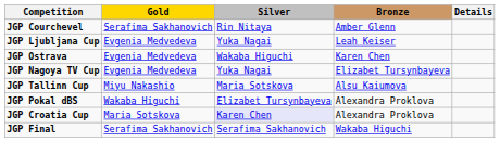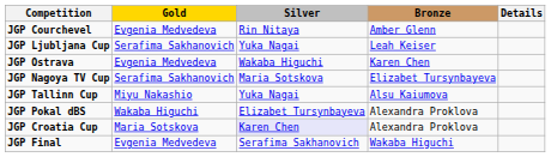 <table class="wikitable">
 <tr>
 <th>Competition</th>
 <td align=center bgcolor=gold><strong>Gold</strong></td>
 <td align=center bgcolor=silver><strong>Silver</strong></td>
 <td align=center bgcolor=cc9966><strong>Bronze</strong></td>
 <th>Details</th>
 </tr>
 <tr>
 <td><strong>JGP Courchevel</strong></td>
-<td> <a href='#'>Serafima Sakhanovich</a></td>
+<td> <a href='#'>Evgenia Medvedeva</a></td>
 <td> <a href='#'>Rin Nitaya</a></td>
 <td> <a href='#'>Amber Glenn</a></td>
 <td></td>
 </tr>
 <tr>
 <td><strong>JGP Ljubljana Cup</strong></td>
-<td> <a href='#'>Evgenia Medvedeva</a></td>
+<td> <a href='#'>Serafima Sakhanovich</a></td>
 <td> <a href='#'>Yuka Nagai</a></td>
 <td> <a href='#'>Leah Keiser</a></td>
 <td></td>
 </tr>
 <tr>
 <td><strong>JGP Ostrava</strong></td>
 <td> <a href='#'>Evgenia Medvedeva</a></td>
 <td> <a href='#'>Wakaba Higuchi</a></td>
 <td> <a href='#'>Karen Chen</a></td>
 <td></td>
 </tr>
 <tr>
 <td><strong>JGP Nagoya TV Cup</strong></td>
-<td> <a href='#'>Evgenia Medvedeva</a></td>
-<td> <a href='#'>Yuka Nagai</a></td>
+<td> <a href='#'>Serafima Sakhanovich</a></td>
+<td> <a href='#'>Maria Sotskova</a></td>
 <td> <a href='#'>Elizabet Tursynbayeva</a></td>
 <td></td>
 </tr>
 <tr>
 <td><strong>JGP Tallinn Cup</strong></td>
 <td> <a href='#'>Miyu Nakashio</a></td>
-<td> <a href='#'>Maria Sotskova</a></td>
+<td> <a href='#'>Yuka Nagai</a></td>
 <td> <a href='#'>Alsu Kaiumova</a></td>
 <td></td>
 </tr>
 <tr>
 <td><strong>JGP Pokal dBS</strong></td>
 <td> <a href='#'>Wakaba Higuchi</a></td>
 <td> <a href='#'>Elizabet Tursynbayeva</a></td>
 <td> Alexandra Proklova</td>
 <td></td>
 </tr>
 <tr>
 <td><strong>JGP Croatia Cup</strong></td>
 <td> <a href='#'>Maria Sotskova</a></td>
 <td style="background: lavender;"> <a href='#'>Karen Chen</a></td>
 <td> Alexandra Proklova</td>
 <td></td>
 </tr>
 <tr>
 <td><strong>JGP Final</strong></td>
-<td> <a href='#'>Serafima Sakhanovich</a></td>
+<td> <a href='#'>Evgenia Medvedeva</a></td>
 <td> <a href='#'>Serafima Sakhanovich</a></td>
 <td> <a href='#'>Wakaba Higuchi</a></td>
 <td></td>
 </tr>
 </table>
